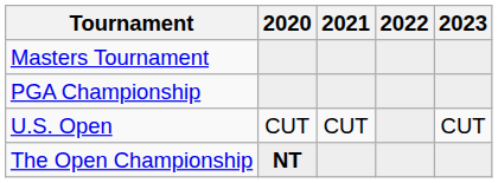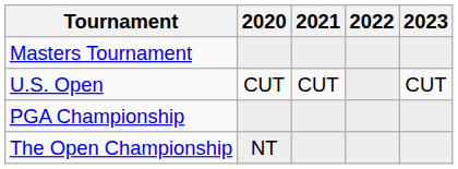 <table class="wikitable" style="font-size:95%;text-align:center;">
 <tr>
 <th>Tournament</th>
 <th>2020</th>
 <th>2021</th>
 <th>2022</th>
 <th>2023</th>
 </tr>
 <tr>
 <td align=left><a href='#'>Masters Tournament</a></td>
 <td style="background:#eeeeee;"></td>
 <td style="background:#eeeeee;"></td>
 <td style="background:#eeeeee;"></td>
 <td style="background:#eeeeee;"></td>
 </tr>
 <tr>
+<td align=left><a href='#'>U.S. Open</a></td>
+<td>CUT</td>
+<td>CUT</td>
+<td style="background:#eeeeee;"></td>
+<td>CUT</td>
+</tr>
+<tr>
 <td align=left><a href='#'>PGA Championship</a></td>
 <td style="background:#eeeeee;"></td>
 <td style="background:#eeeeee;"></td>
 <td style="background:#eeeeee;"></td>
 <td style="background:#eeeeee;"></td>
 </tr>
 <tr>
-<td align=left><a href='#'>U.S. Open</a></td>
-<td>CUT</td>
-<td>CUT</td>
-<td style="background:#eeeeee;"></td>
-<td>CUT</td>
-</tr>
-<tr>
 <td align=left><a href='#'>The Open Championship</a></td>
-<td style="background:#eeeeee;"><strong>NT</strong></td>
+<td style="background:#eeeeee;">NT</td>
 <td style="background:#eeeeee;"></td>
 <td style="background:#eeeeee;"></td>
 <td style="background:#eeeeee;"></td>
 </tr>
 </table>
